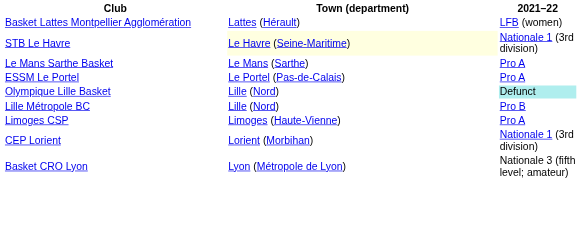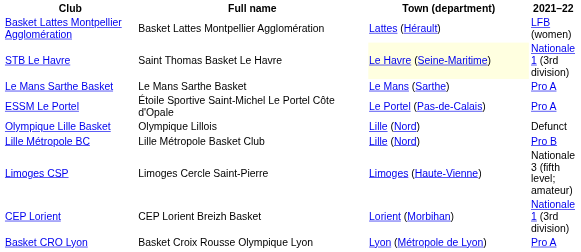 <table width="100%">
 <tr>
 <th width="23%">Club</th>
+<th width="40%">Full name</th>
 <th width="28%">Town (department)</th>
 <th width="8%">2021–22</th>
 </tr>
 <tr>
 <td><a href='#'>Basket Lattes Montpellier Agglomération</a></td>
+<td>Basket Lattes Montpellier Agglomération</td>
 <td><a href='#'>Lattes</a> (<a href='#'>Hérault</a>)</td>
 <td><a href='#'>LFB</a> (women)</td>
 </tr>
 <tr>
 <td><a href='#'>STB Le Havre</a></td>
+<td>Saint Thomas Basket Le Havre</td>
 <td style="background: lightyellow;"><a href='#'>Le Havre</a> (<a href='#'>Seine-Maritime</a>)</td>
 <td><a href='#'>Nationale 1</a> (3rd division)</td>
 </tr>
 <tr>
 <td><a href='#'>Le Mans Sarthe Basket</a></td>
+<td>Le Mans Sarthe Basket</td>
 <td><a href='#'>Le Mans</a> (<a href='#'>Sarthe</a>)</td>
 <td><a href='#'>Pro A</a></td>
 </tr>
 <tr>
 <td><a href='#'>ESSM Le Portel</a></td>
+<td>Étoile Sportive Saint-Michel Le Portel Côte d'Opale</td>
 <td><a href='#'>Le Portel</a> (<a href='#'>Pas-de-Calais</a>)</td>
 <td><a href='#'>Pro A</a></td>
 </tr>
 <tr>
 <td><a href='#'>Olympique Lille Basket</a></td>
+<td>Olympique Lillois</td>
 <td><a href='#'>Lille</a> (<a href='#'>Nord</a>)</td>
-<td style="background: paleturquoise;">Defunct</td>
+<td>Defunct</td>
 </tr>
 <tr>
 <td><a href='#'>Lille Métropole BC</a></td>
+<td>Lille Métropole Basket Club</td>
 <td><a href='#'>Lille</a> (<a href='#'>Nord</a>)</td>
 <td><a href='#'>Pro B</a></td>
 </tr>
 <tr>
 <td><a href='#'>Limoges CSP</a></td>
+<td>Limoges Cercle Saint-Pierre</td>
 <td><a href='#'>Limoges</a> (<a href='#'>Haute-Vienne</a>)</td>
-<td><a href='#'>Pro A</a></td>
+<td>Nationale 3 (fifth level; amateur)</td>
 </tr>
 <tr>
 <td><a href='#'>CEP Lorient</a></td>
+<td>CEP Lorient Breizh Basket</td>
 <td><a href='#'>Lorient</a> (<a href='#'>Morbihan</a>)</td>
 <td><a href='#'>Nationale 1</a> (3rd division)</td>
 </tr>
 <tr>
 <td><a href='#'>Basket CRO Lyon</a></td>
+<td>Basket Croix Rousse Olympique Lyon</td>
 <td><a href='#'>Lyon</a> (<a href='#'>Métropole de Lyon</a>)</td>
-<td>Nationale 3 (fifth level; amateur)</td>
+<td><a href='#'>Pro A</a></td>
 </tr>
 </table>
